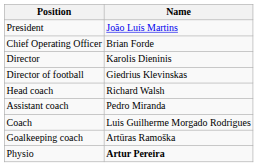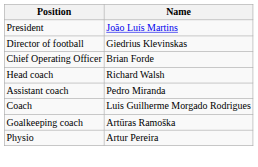 <table class="wikitable">
 <tr>
 <th>Position</th>
 <th>Name</th>
 </tr>
 <tr>
 <td>President</td>
 <td> <a href='#'>João Luís Martins</a></td>
 </tr>
 <tr>
+<td>Director of football</td>
+<td> Giedrius Klevinskas</td>
+</tr>
+<tr>
 <td>Chief Operating Officer</td>
 <td> Brian Forde</td>
-</tr>
-<tr>
-<td>Director</td>
-<td> Karolis Dieninis</td>
-</tr>
-<tr>
-<td>Director of football</td>
-<td> Giedrius Klevinskas</td>
 </tr>
 <tr>
 <td>Head coach</td>
 <td> Richard Walsh</td>
 </tr>
 <tr>
 <td>Assistant coach</td>
 <td> Pedro Miranda</td>
 </tr>
 <tr>
 <td>Coach</td>
 <td> Luis Guilherme Morgado Rodrigues</td>
 </tr>
 <tr>
 <td>Goalkeeping coach</td>
 <td> Artūras Ramoška</td>
 </tr>
 <tr>
 <td>Physio</td>
-<td><strong> Artur Pereira</strong></td>
+<td> Artur Pereira</td>
 </tr>
 </table>
